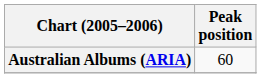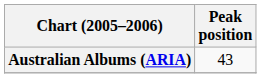 <table class="wikitable sortable plainrowheaders" style="text-align:center;">
 <tr>
 <th scope="col">Chart (2005–2006)</th>
 <th scope="col">Peak<br>position</th>
 </tr>
 <tr>
 <th scope="row">Australian Albums (<a href='#'>ARIA</a>)</th>
-<td>60</td>
+<td>43</td>
 </tr>
 <tr>
 </tr>
 <tr>
 </tr>
 <tr>
 </tr>
 <tr>
 </tr>
 <tr>
 </tr>
 <tr>
 </tr>
 <tr>
 </tr>
 <tr>
 </tr>
 <tr>
 </tr>
 </table>
